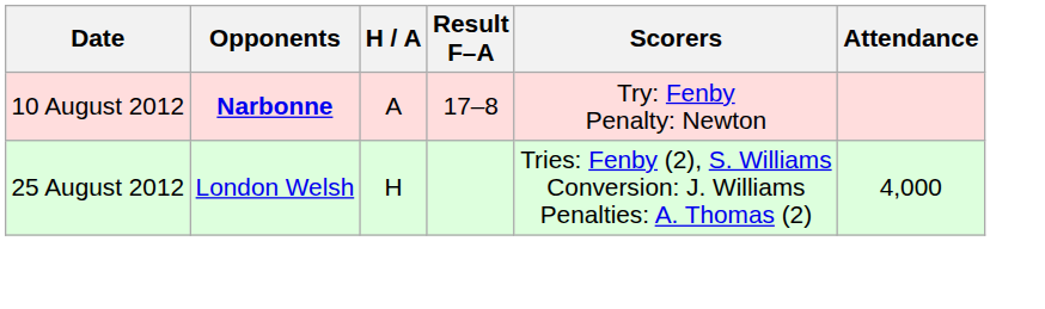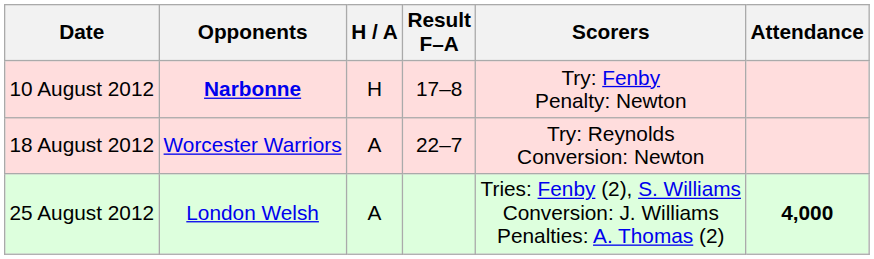 <table class="wikitable" style="text-align:center">
 <tr>
 <th>Date</th>
 <th>Opponents</th>
 <th>H / A</th>
 <th>Result<br>F–A</th>
 <th>Scorers</th>
 <th>Attendance</th>
 </tr>
 <tr bgcolor="ffdddd">
 <td>10 August 2012</td>
 <td><strong><a href='#'>Narbonne</a></strong></td>
-<td>A</td>
+<td>H</td>
 <td>17–8</td>
 <td>Try: <a href='#'>Fenby</a> <br> Penalty: Newton</td>
+<td></td>
+</tr>
+<tr bgcolor="ffdddd">
+<td>18 August 2012</td>
+<td><a href='#'>Worcester Warriors</a></td>
+<td>A</td>
+<td>22–7</td>
+<td>Try: Reynolds <br> Conversion: Newton</td>
 <td></td>
 </tr>
 <tr bgcolor="ddffdd">
 <td>25 August 2012</td>
 <td><a href='#'>London Welsh</a></td>
-<td>H</td>
+<td>A</td>
 <td></td>
 <td>Tries: <a href='#'>Fenby</a> (2), <a href='#'>S. Williams</a> <br> Conversion: J. Williams <br> Penalties: <a href='#'>A. Thomas</a> (2)</td>
-<td>4,000</td>
+<td><strong>4,000</strong></td>
 </tr>
 </table>
